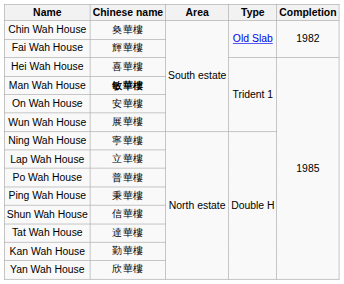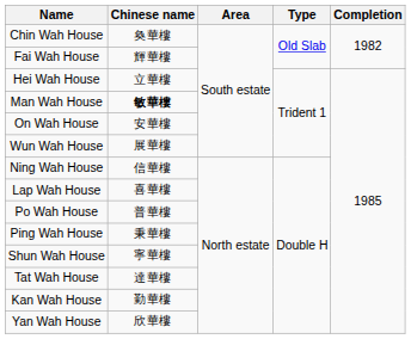 <table class="wikitable" style="text-align: center">
 <tr>
 <th>Name</th>
 <th>Chinese name</th>
 <th>Area</th>
 <th>Type</th>
 <th>Completion</th>
 </tr>
 <tr>
 <td>Chin Wah House</td>
 <td>奐華樓</td>
 <td rowspan="6">South estate</td>
 <td rowspan="2"><a href='#'>Old Slab</a></td>
 <td rowspan="2">1982</td>
 </tr>
 <tr>
 <td>Fai Wah House</td>
 <td>輝華樓</td>
 </tr>
 <tr>
 <td>Hei Wah House</td>
-<td>喜華樓</td>
+<td>立華樓</td>
 <td rowspan="4">Trident 1</td>
 <td rowspan="12">1985</td>
 </tr>
 <tr>
 <td>Man Wah House</td>
 <td><strong>敏華樓</strong></td>
 </tr>
 <tr>
 <td>On Wah House</td>
 <td>安華樓</td>
 </tr>
 <tr>
 <td>Wun Wah House</td>
 <td>展華樓</td>
 </tr>
 <tr>
 <td>Ning Wah House</td>
-<td>寧華樓</td>
+<td>信華樓</td>
 <td rowspan="8">North estate</td>
 <td rowspan="8">Double H</td>
 </tr>
 <tr>
 <td>Lap Wah House</td>
-<td>立華樓</td>
+<td>喜華樓</td>
 </tr>
 <tr>
 <td>Po Wah House</td>
 <td>普華樓</td>
 </tr>
 <tr>
 <td>Ping Wah House</td>
 <td>秉華樓</td>
 </tr>
 <tr>
 <td>Shun Wah House</td>
-<td>信華樓</td>
+<td>寧華樓</td>
 </tr>
 <tr>
 <td>Tat Wah House</td>
 <td>達華樓</td>
 </tr>
 <tr>
 <td>Kan Wah House</td>
 <td>勤華樓</td>
 </tr>
 <tr>
 <td>Yan Wah House</td>
 <td>欣華樓</td>
 </tr>
 </table>
